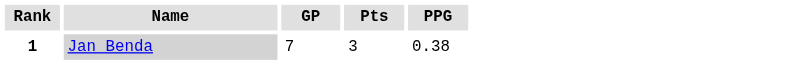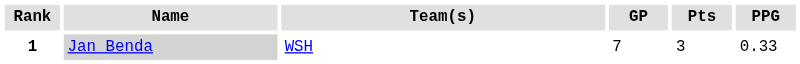 <table id="Table3" cellspacing="3" cellpadding="3" style="font-size:95%;">
 <tr style="text-align:center; background:#e0e0e0">
 <th style="width:3em;">Rank</th>
 <th style="width:13em;">Name</th>
+<th style="width:20em;">Team(s)</th>
 <th style="width:3.3em;">GP</th>
 <th style="width:3.3em;">Pts</th>
 <th style="width:3.3em;">PPG</th>
 </tr>
 <tr>
 <th>1</th>
 <td style="background: lightgrey;"><a href='#'>Jan Benda</a></td>
+<td><a href='#'>WSH</a></td>
 <td>7</td>
 <td>3</td>
-<td>0.38</td>
+<td>0.33</td>
 </tr>
 </table>
